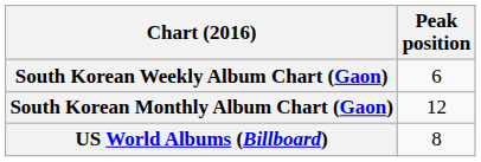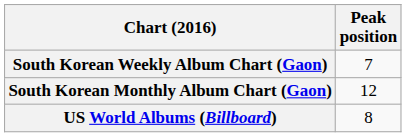 <table class="wikitable sortable plainrowheaders" style="text-align:center">
 <tr>
 <th>Chart (2016)</th>
 <th>Peak<br>position</th>
 </tr>
 <tr>
 <th scope="row">South Korean Weekly Album Chart (<a href='#'>Gaon</a>)</th>
-<td>6</td>
+<td>7</td>
 </tr>
 <tr>
 <th scope="row">South Korean Monthly Album Chart (<a href='#'>Gaon</a>)</th>
 <td>12</td>
 </tr>
 <tr>
 <th scope="row">US <a href='#'>World Albums</a> (<em><a href='#'>Billboard</a></em>)</th>
 <td>8</td>
 </tr>
 </table>
